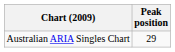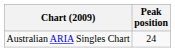 <table class="wikitable" border="1">
 <tr>
 <th>Chart (2009)</th>
 <th>Peak<br>position</th>
 </tr>
 <tr>
 <td>Australian <a href='#'>ARIA</a> Singles Chart</td>
-<td align="center">29</td>
+<td align="center">24</td>
 </tr>
 </table>
